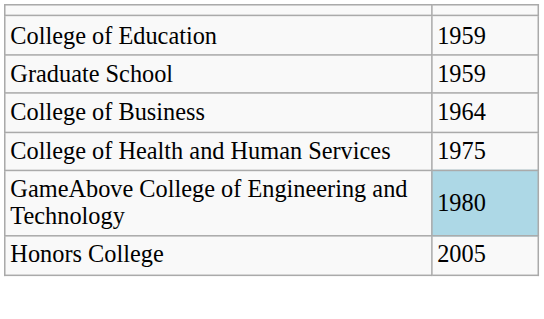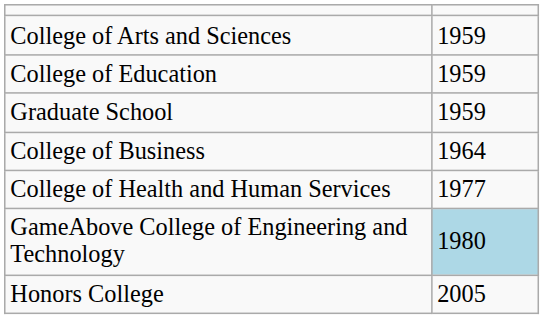 <table class="wikitable floatright" style="width: 22em;">
 <tr>
 <td style="width:80%;"></td>
 <td style="width:20%;"></td>
+</tr>
+<tr>
+<td>College of Arts and Sciences</td>
+<td>1959</td>
 </tr>
 <tr>
 <td>College of Education</td>
 <td>1959</td>
 </tr>
 <tr>
 <td>Graduate School</td>
 <td>1959</td>
 </tr>
 <tr>
 <td>College of Business</td>
 <td>1964</td>
 </tr>
 <tr>
 <td>College of Health and Human Services</td>
-<td>1975</td>
+<td>1977</td>
 </tr>
 <tr>
 <td>GameAbove College of Engineering and Technology</td>
 <td style="background: lightblue;">1980</td>
 </tr>
 <tr>
 <td>Honors College</td>
 <td>2005</td>
 </tr>
 </table>
